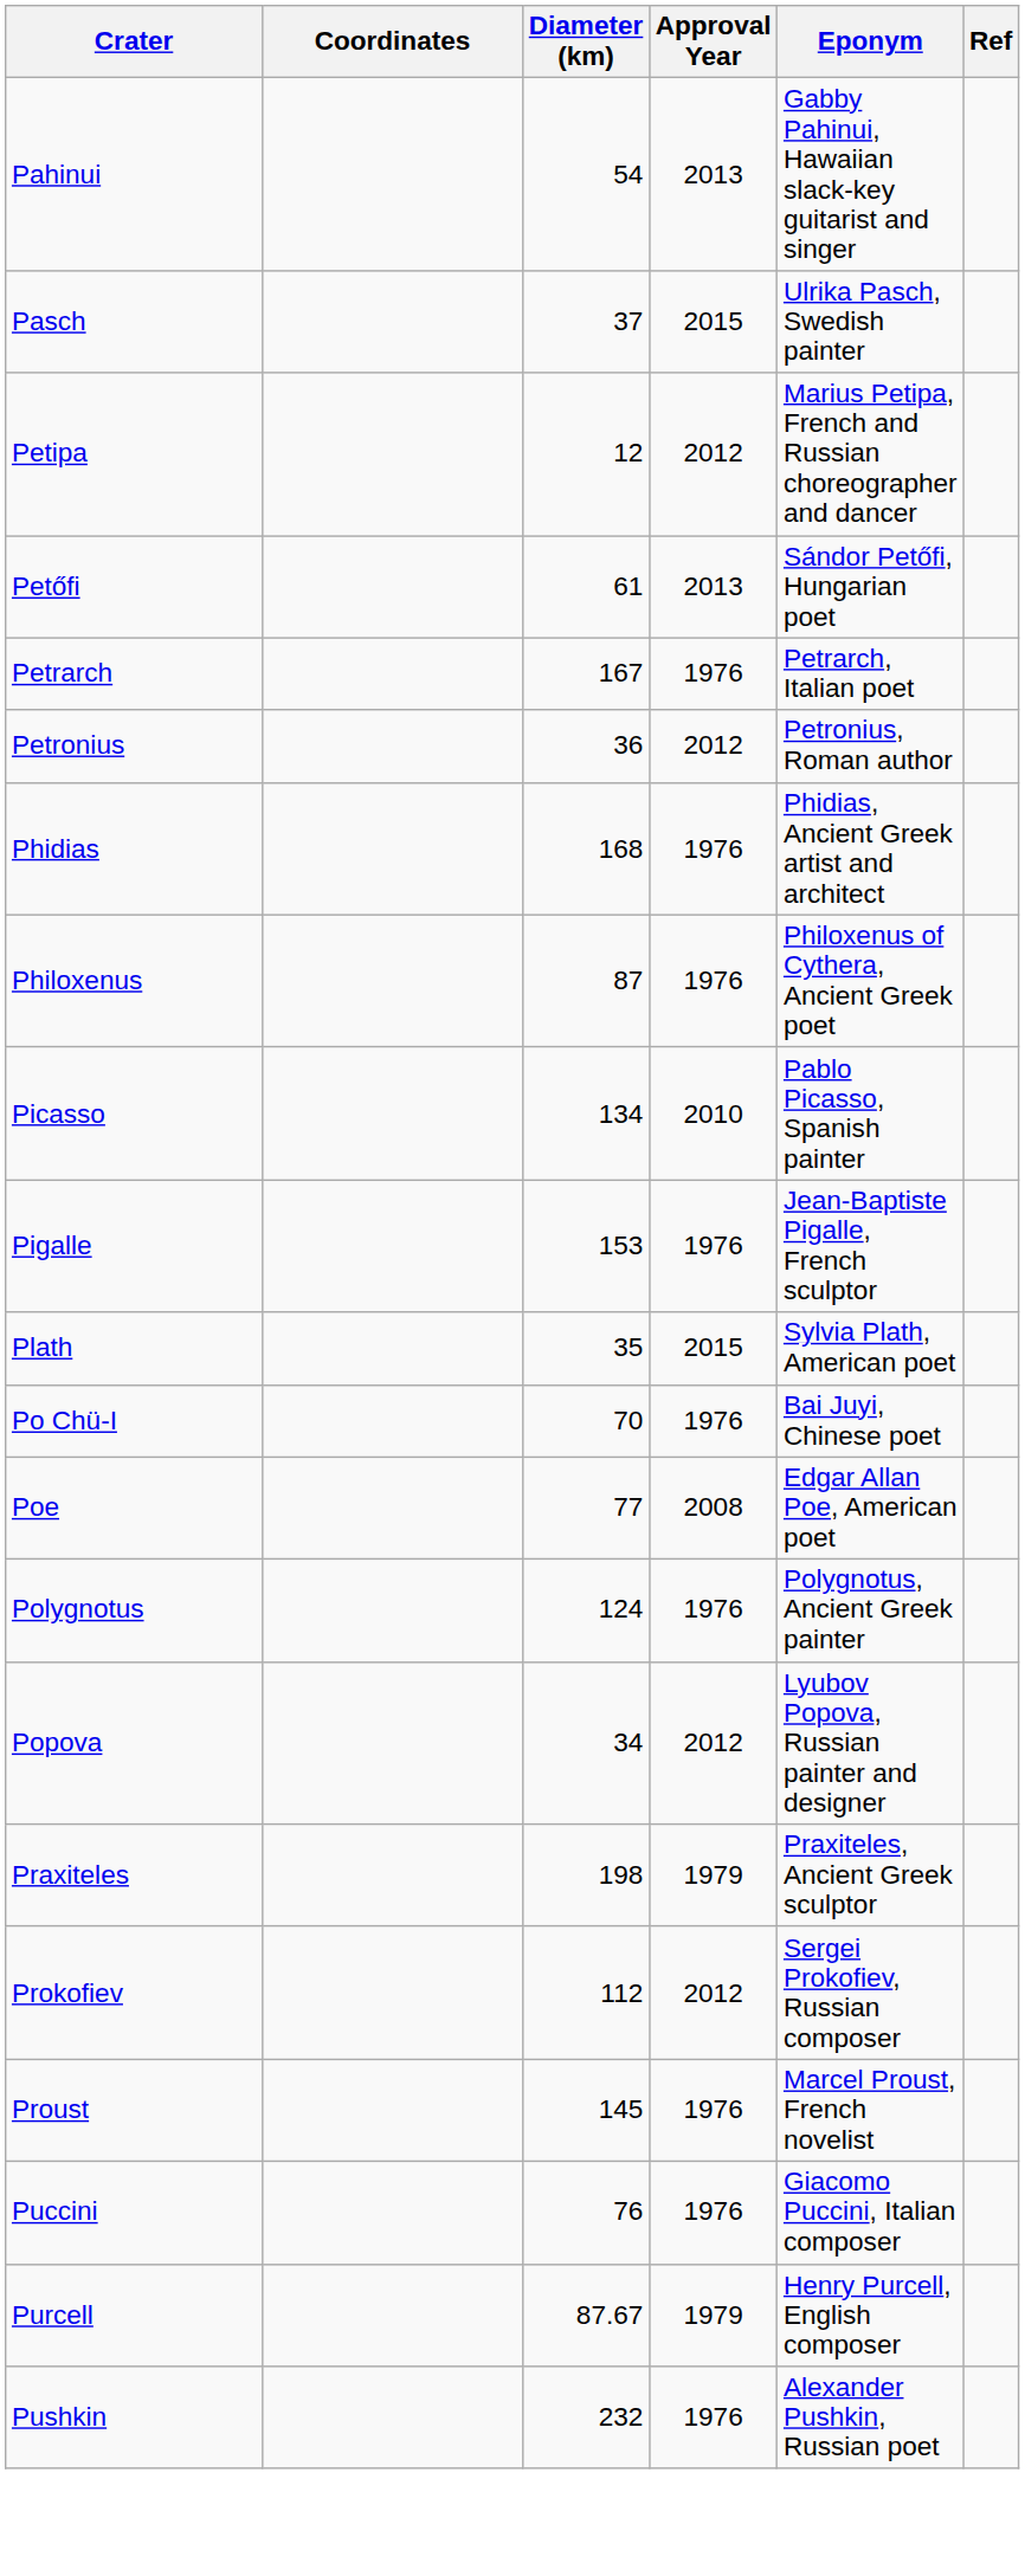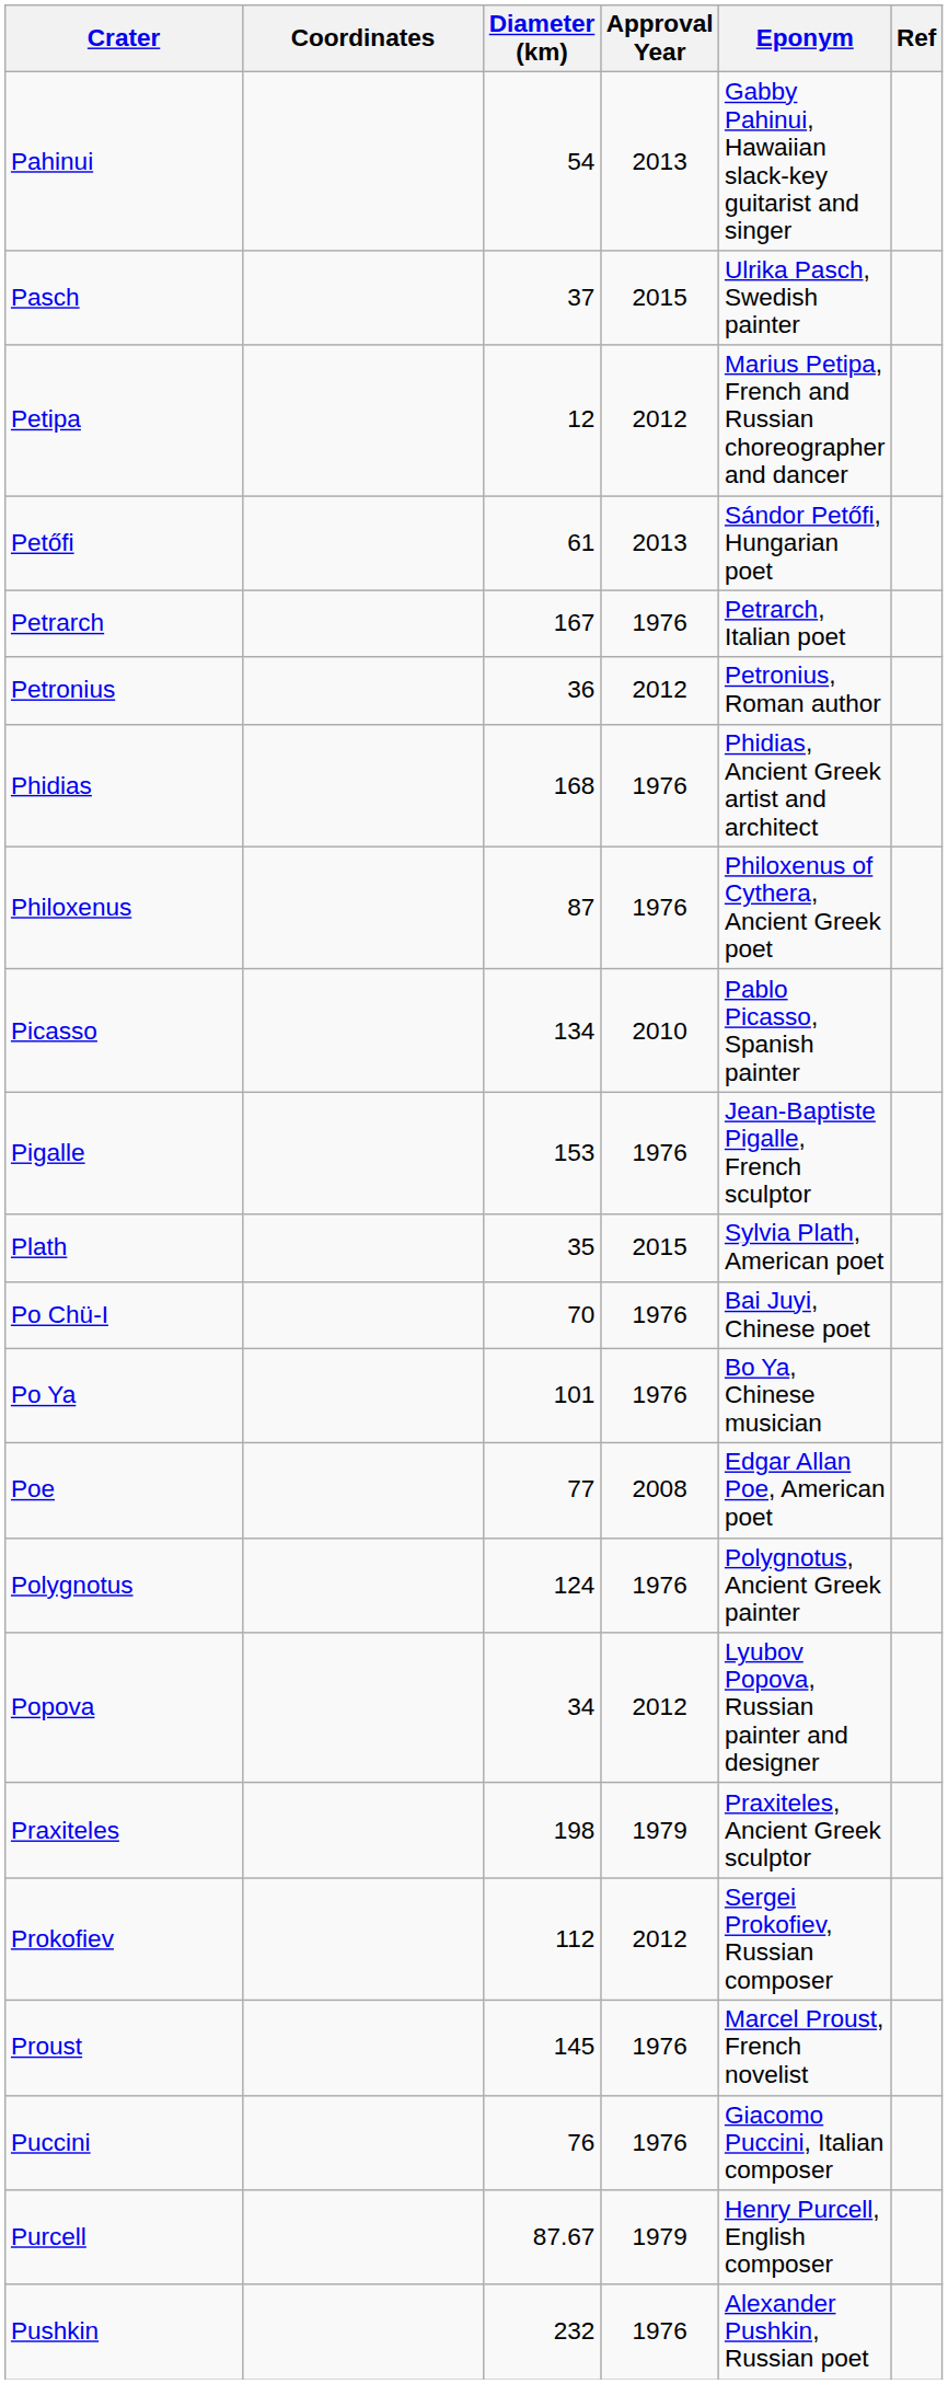 <table class="wikitable sortable" style="min-width: 90%">
 <tr>
 <th style="width:10em"><a href='#'>Crater</a></th>
 <th style="width:10em">Coordinates</th>
 <th><a href='#'>Diameter</a><br>(km)</th>
 <th>Approval<br>Year</th>
 <th class="unsortable"><a href='#'>Eponym</a></th>
 <th class="unsortable">Ref</th>
 </tr>
 <tr id="Pahinui">
 <td><a href='#'>Pahinui</a></td>
 <td></td>
 <td align=right>54</td>
 <td align=center>2013</td>
 <td><a href='#'>Gabby Pahinui</a>, Hawaiian slack-key guitarist and singer</td>
 <td></td>
 </tr>
 <tr id="Pasch">
 <td><a href='#'>Pasch</a></td>
 <td></td>
 <td align=right>37</td>
 <td align=center>2015</td>
 <td><a href='#'>Ulrika Pasch</a>, Swedish painter</td>
 <td></td>
 </tr>
 <tr id="Petipa">
 <td><a href='#'>Petipa</a></td>
 <td></td>
 <td align=right>12</td>
 <td align=center>2012</td>
 <td><a href='#'>Marius Petipa</a>, French and Russian choreographer and dancer</td>
 <td></td>
 </tr>
 <tr id="Petőfi">
 <td><a href='#'>Petőfi</a></td>
 <td></td>
 <td align=right>61</td>
 <td align=center>2013</td>
 <td><a href='#'>Sándor Petőfi</a>, Hungarian poet</td>
 <td></td>
 </tr>
 <tr id="Petrarch">
 <td><a href='#'>Petrarch</a></td>
 <td></td>
 <td align=right>167</td>
 <td align=center>1976</td>
 <td><a href='#'>Petrarch</a>, Italian poet</td>
 <td></td>
 </tr>
 <tr id="Petronius">
 <td><a href='#'>Petronius</a></td>
 <td></td>
 <td align=right>36</td>
 <td align=center>2012</td>
 <td><a href='#'>Petronius</a>, Roman author</td>
 <td></td>
 </tr>
 <tr id="Phidias">
 <td><a href='#'>Phidias</a></td>
 <td></td>
 <td align=right>168</td>
 <td align=center>1976</td>
 <td><a href='#'>Phidias</a>, Ancient Greek artist and architect</td>
 <td></td>
 </tr>
 <tr id="Philoxenus">
 <td><a href='#'>Philoxenus</a></td>
 <td></td>
 <td align=right>87</td>
 <td align=center>1976</td>
 <td><a href='#'>Philoxenus of Cythera</a>, Ancient Greek poet</td>
 <td></td>
 </tr>
 <tr id="Picasso">
 <td><a href='#'>Picasso</a></td>
 <td></td>
 <td align=right>134</td>
 <td align=center>2010</td>
 <td><a href='#'>Pablo Picasso</a>, Spanish painter</td>
 <td></td>
 </tr>
 <tr id="Pigalle">
 <td><a href='#'>Pigalle</a></td>
 <td></td>
 <td align=right>153</td>
 <td align=center>1976</td>
 <td><a href='#'>Jean-Baptiste Pigalle</a>, French sculptor</td>
 <td></td>
 </tr>
 <tr id="Plath">
 <td><a href='#'>Plath</a></td>
 <td></td>
 <td align=right>35</td>
 <td align=center>2015</td>
 <td><a href='#'>Sylvia Plath</a>, American poet</td>
 <td></td>
 </tr>
 <tr id="Po Chü-I">
 <td><a href='#'>Po Chü-I</a></td>
 <td></td>
 <td align=right>70</td>
 <td align=center>1976</td>
 <td><a href='#'>Bai Juyi</a>, Chinese poet</td>
 <td></td>
 </tr>
+<tr id="Po Ya">
+<td><a href='#'>Po Ya</a></td>
+<td></td>
+<td align=right>101</td>
+<td align=center>1976</td>
+<td><a href='#'>Bo Ya</a>, Chinese musician</td>
+<td></td>
+</tr>
 <tr id="Poe">
 <td><a href='#'>Poe</a></td>
 <td></td>
 <td align=right>77</td>
 <td align=center>2008</td>
 <td><a href='#'>Edgar Allan Poe</a>, American poet</td>
 <td></td>
 </tr>
 <tr id="Polygnotus">
 <td><a href='#'>Polygnotus</a></td>
 <td></td>
 <td align=right>124</td>
 <td align=center>1976</td>
 <td><a href='#'>Polygnotus</a>, Ancient Greek painter</td>
 <td></td>
 </tr>
 <tr id="Popova">
 <td><a href='#'>Popova</a></td>
 <td></td>
 <td align=right>34</td>
 <td align=center>2012</td>
 <td><a href='#'>Lyubov Popova</a>, Russian painter and designer</td>
 <td></td>
 </tr>
 <tr id="Praxiteles">
 <td><a href='#'>Praxiteles</a></td>
 <td></td>
 <td align=right>198</td>
 <td align=center>1979</td>
 <td><a href='#'>Praxiteles</a>, Ancient Greek sculptor</td>
 <td></td>
 </tr>
 <tr id="Prokofiev">
 <td><a href='#'>Prokofiev</a></td>
 <td></td>
 <td align=right>112</td>
 <td align=center>2012</td>
 <td><a href='#'>Sergei Prokofiev</a>, Russian composer</td>
 <td></td>
 </tr>
 <tr id="Proust">
 <td><a href='#'>Proust</a></td>
 <td></td>
 <td align=right>145</td>
 <td align=center>1976</td>
 <td><a href='#'>Marcel Proust</a>, French novelist</td>
 <td></td>
 </tr>
 <tr id="Puccini">
 <td><a href='#'>Puccini</a></td>
 <td></td>
 <td align=right>76</td>
 <td align=center>1976</td>
 <td><a href='#'>Giacomo Puccini</a>, Italian composer</td>
 <td></td>
 </tr>
 <tr id="Purcell">
 <td><a href='#'>Purcell</a></td>
 <td></td>
 <td align=right>87.67</td>
 <td align=center>1979</td>
 <td><a href='#'>Henry Purcell</a>, English composer</td>
 <td></td>
 </tr>
 <tr id="Pushkin">
 <td><a href='#'>Pushkin</a></td>
 <td></td>
 <td align=right>232</td>
 <td align=center>1976</td>
 <td><a href='#'>Alexander Pushkin</a>, Russian poet</td>
 <td></td>
 </tr>
 </table>
